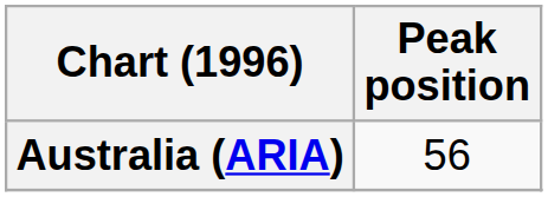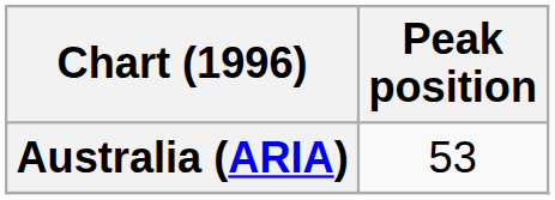 <table class="wikitable sortable plainrowheaders" style="text-align:center">
 <tr>
 <th>Chart (1996)</th>
 <th>Peak <br> position</th>
 </tr>
 <tr>
 <th scope="row">Australia (<a href='#'>ARIA</a>)</th>
-<td>56</td>
+<td>53</td>
 </tr>
 <tr>
 </tr>
 <tr>
 </tr>
 <tr>
 </tr>
 <tr>
 </tr>
 <tr>
 </tr>
 <tr>
 </tr>
 <tr>
 </tr>
 <tr>
 </tr>
 <tr>
 </tr>
 <tr>
 </tr>
 </table>
